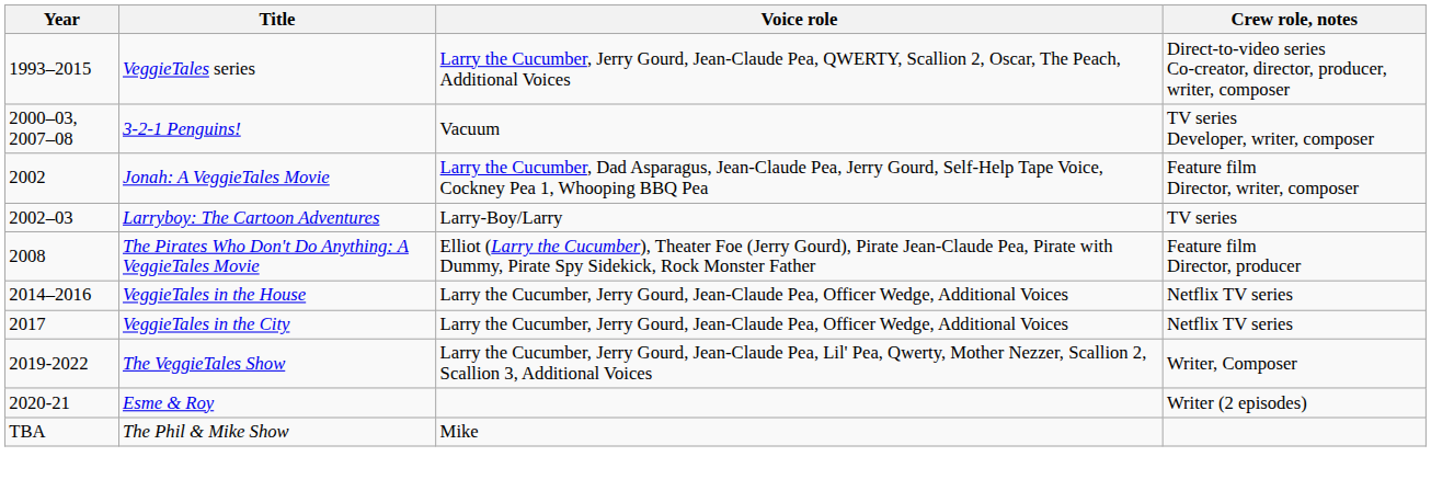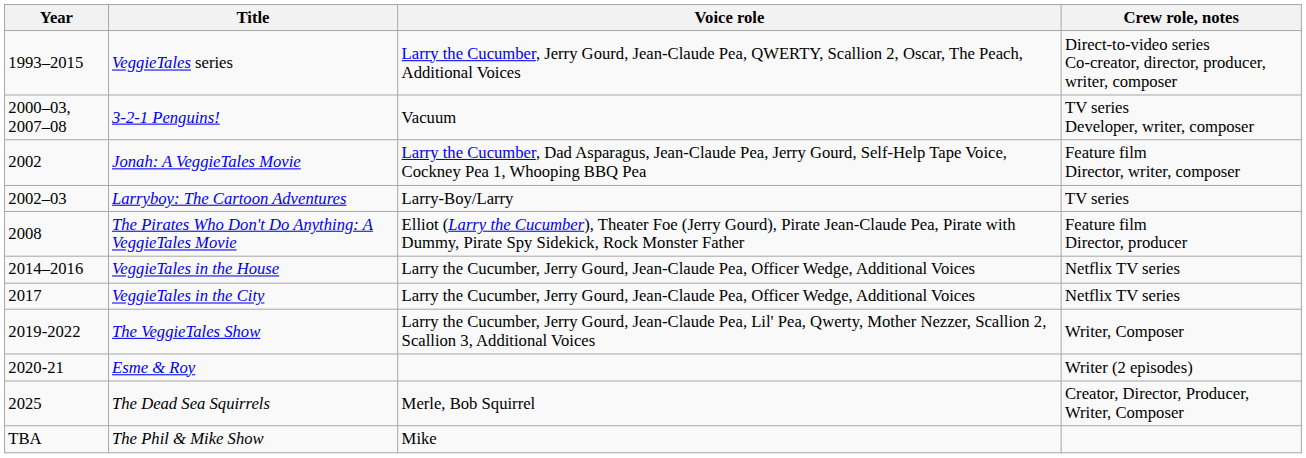 <table class="wikitable">
 <tr>
 <th>Year</th>
 <th>Title</th>
 <th>Voice role</th>
 <th>Crew role, notes</th>
 </tr>
 <tr>
 <td>1993–2015</td>
 <td><em><a href='#'>VeggieTales</a></em> series</td>
 <td><a href='#'>Larry the Cucumber</a>, Jerry Gourd, Jean-Claude Pea, QWERTY, Scallion 2, Oscar, The Peach, Additional Voices</td>
 <td>Direct-to-video series<br>Co-creator, director, producer, writer, composer</td>
 </tr>
 <tr>
 <td>2000–03, 2007–08</td>
 <td><em><a href='#'>3-2-1 Penguins!</a></em></td>
 <td>Vacuum</td>
 <td>TV series<br>Developer, writer, composer</td>
 </tr>
 <tr>
 <td>2002</td>
 <td><em><a href='#'>Jonah: A VeggieTales Movie</a></em></td>
 <td><a href='#'>Larry the Cucumber</a>, Dad Asparagus, Jean-Claude Pea, Jerry Gourd, Self-Help Tape Voice, Cockney Pea 1, Whooping BBQ Pea</td>
 <td>Feature film<br>Director, writer, composer</td>
 </tr>
 <tr>
 <td>2002–03</td>
 <td><em><a href='#'>Larryboy: The Cartoon Adventures</a></em></td>
 <td>Larry-Boy/Larry</td>
 <td>TV series</td>
 </tr>
 <tr>
 <td>2008</td>
 <td><em><a href='#'>The Pirates Who Don't Do Anything: A VeggieTales Movie</a></em></td>
 <td>Elliot (<em><a href='#'>Larry the Cucumber</a></em>), Theater Foe (Jerry Gourd), Pirate Jean-Claude Pea, Pirate with Dummy, Pirate Spy Sidekick, Rock Monster Father</td>
 <td>Feature film<br>Director, producer</td>
 </tr>
 <tr>
 <td>2014–2016</td>
 <td><em><a href='#'>VeggieTales in the House</a></em></td>
 <td>Larry the Cucumber, Jerry Gourd, Jean-Claude Pea, Officer Wedge, Additional Voices</td>
 <td>Netflix TV series</td>
 </tr>
 <tr>
 <td>2017</td>
 <td><em><a href='#'>VeggieTales in the City</a></em></td>
 <td>Larry the Cucumber, Jerry Gourd, Jean-Claude Pea, Officer Wedge, Additional Voices</td>
 <td>Netflix TV series</td>
 </tr>
 <tr>
 <td>2019-2022</td>
 <td><em><a href='#'>The VeggieTales Show</a></em></td>
 <td>Larry the Cucumber, Jerry Gourd, Jean-Claude Pea, Lil' Pea, Qwerty, Mother Nezzer, Scallion 2, Scallion 3, Additional Voices</td>
 <td>Writer, Composer</td>
 </tr>
 <tr>
 <td>2020-21</td>
 <td><em><a href='#'>Esme & Roy</a></em></td>
 <td></td>
 <td>Writer (2 episodes)</td>
 </tr>
 <tr>
+<td>2025</td>
+<td><em>The Dead Sea Squirrels</em></td>
+<td>Merle, Bob Squirrel</td>
+<td>Creator, Director, Producer, Writer, Composer</td>
+</tr>
+<tr>
 <td>TBA</td>
 <td><em>The Phil & Mike Show</em></td>
 <td>Mike</td>
 <td></td>
 </tr>
 </table>
